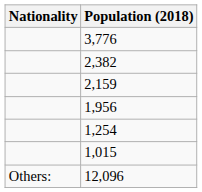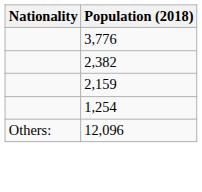 <table class="wikitable" style="float:right;">
 <tr>
 <th>Nationality</th>
 <th>Population (2018)</th>
 </tr>
 <tr>
 <td></td>
 <td>3,776</td>
 </tr>
 <tr>
 <td></td>
 <td>2,382</td>
 </tr>
 <tr>
 <td></td>
 <td>2,159</td>
 </tr>
 <tr>
 <td></td>
-<td>1,956</td>
-</tr>
-<tr>
-<td></td>
 <td>1,254</td>
-</tr>
-<tr>
-<td></td>
-<td>1,015</td>
 </tr>
 <tr>
 <td>Others:</td>
 <td>12,096</td>
 </tr>
 </table>
